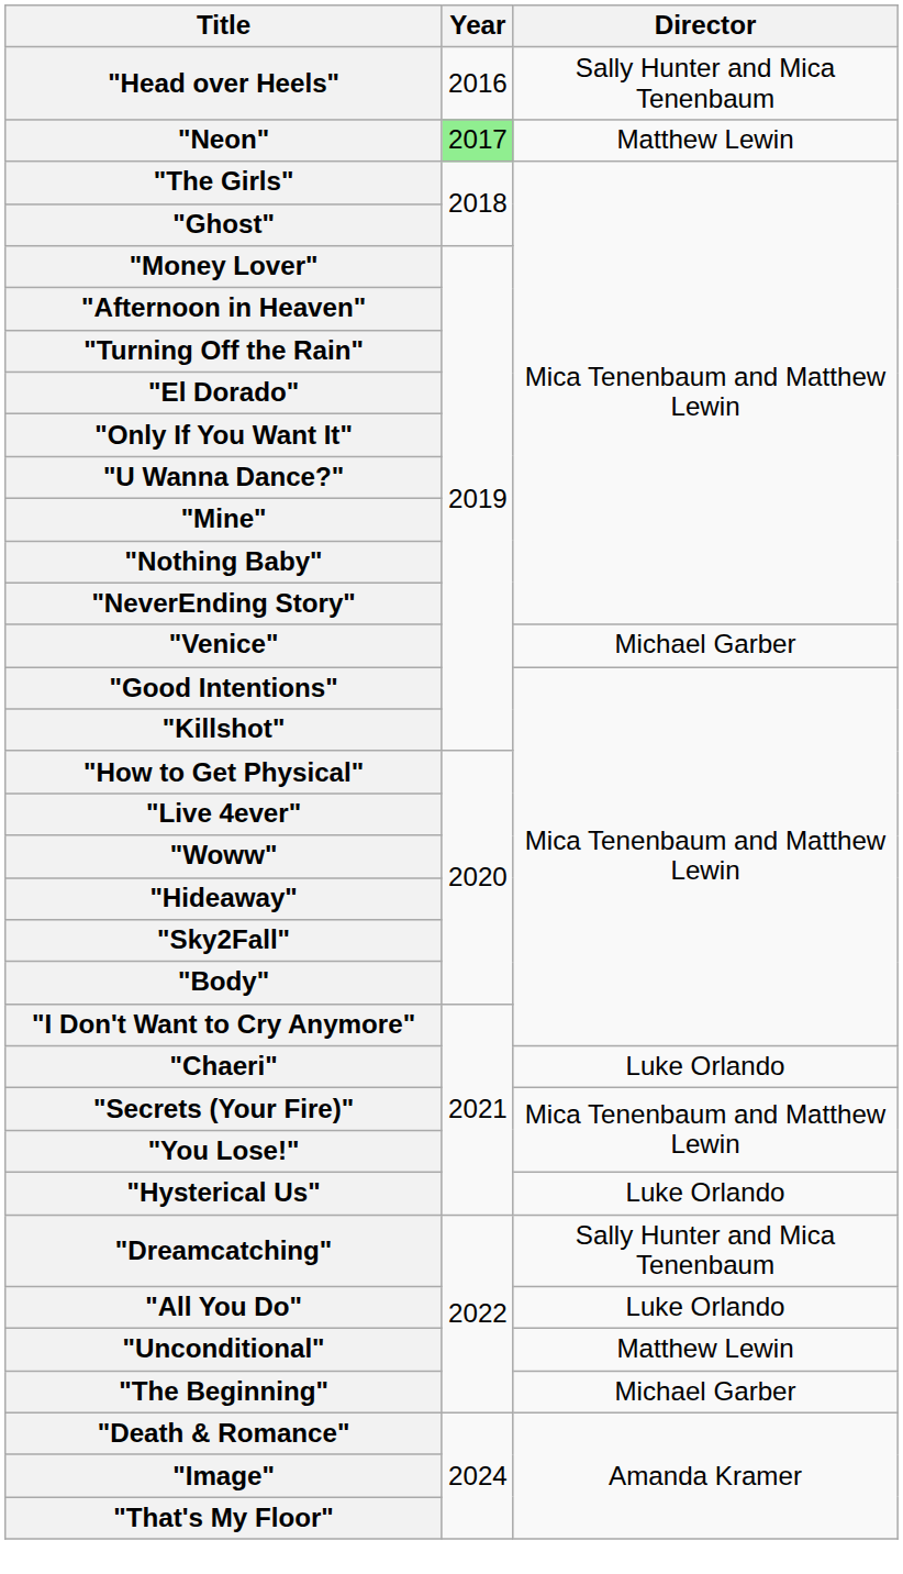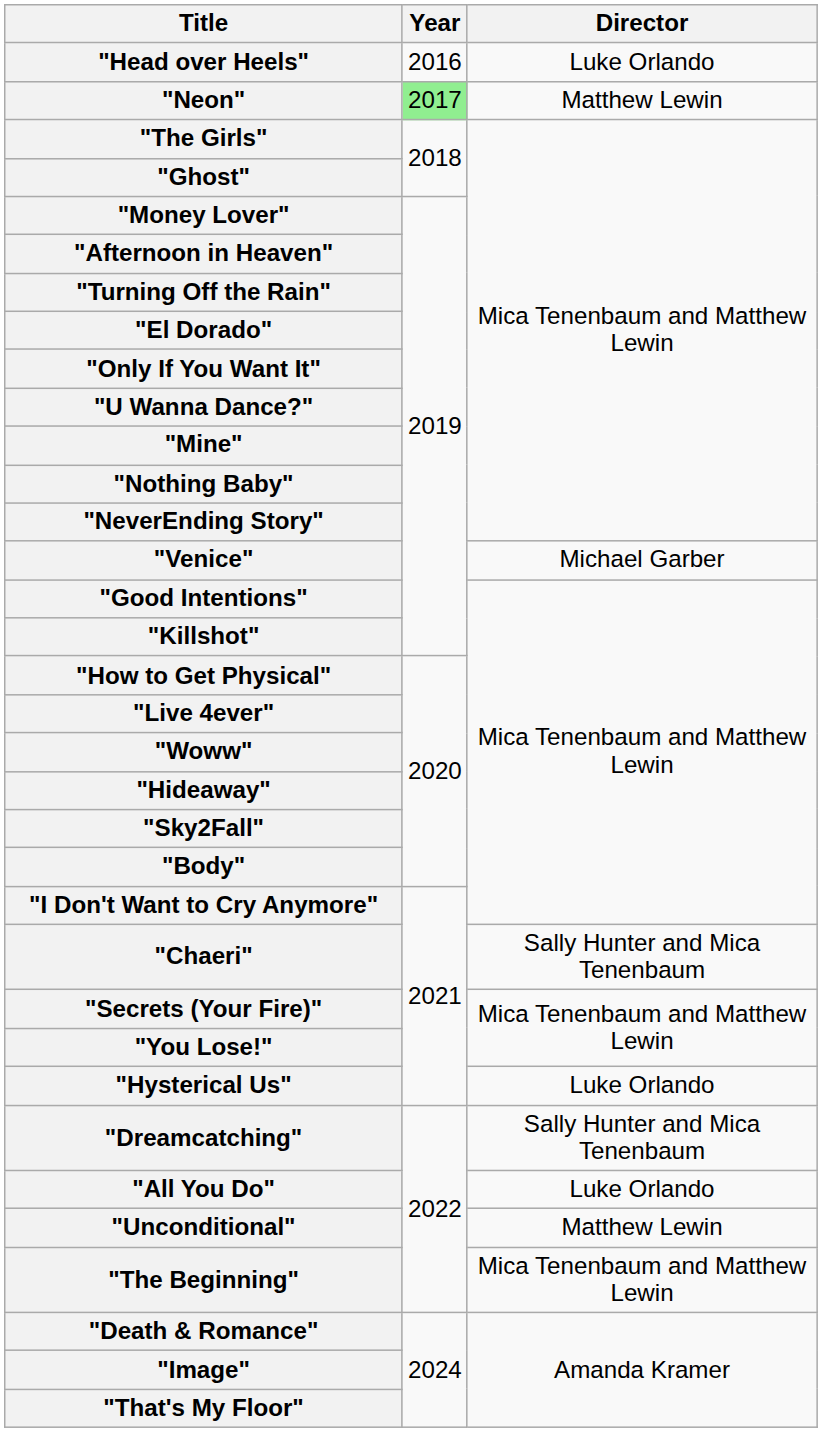 <table class="wikitable plainrowheaders" style="text-align:center;">
 <tr>
 <th scope="col" style="width:16em;">Title</th>
 <th scope="col" style="width:1em;">Year</th>
 <th scope="col" style="width:14em;">Director</th>
 </tr>
 <tr>
 <th scope="row">"Head over Heels"<br></th>
 <td>2016</td>
-<td>Sally Hunter and Mica Tenenbaum</td>
+<td>Luke Orlando</td>
 </tr>
 <tr>
 <th scope="row">"Neon"</th>
 <td style="background: lightgreen;">2017</td>
 <td>Matthew Lewin</td>
 </tr>
 <tr>
 <th scope="row">"The Girls"</th>
 <td rowspan="2">2018</td>
 <td rowspan="11">Mica Tenenbaum and Matthew Lewin</td>
 </tr>
 <tr>
 <th scope="row">"Ghost"</th>
 </tr>
 <tr>
 <th scope="row">"Money Lover"</th>
 <td rowspan="12">2019</td>
 </tr>
 <tr>
 <th scope="row">"Afternoon in Heaven"</th>
 </tr>
 <tr>
 <th scope="row">"Turning Off the Rain"</th>
 </tr>
 <tr>
 <th scope="row">"El Dorado"</th>
 </tr>
 <tr>
 <th scope="row">"Only If You Want It"</th>
 </tr>
 <tr>
 <th scope="row">"U Wanna Dance?"</th>
 </tr>
 <tr>
 <th scope="row">"Mine"</th>
 </tr>
 <tr>
 <th scope="row">"Nothing Baby"</th>
 </tr>
 <tr>
 <th scope="row">"NeverEnding Story" </th>
 </tr>
 <tr>
 <th scope="row">"Venice"</th>
 <td>Michael Garber</td>
 </tr>
 <tr>
 <th scope="row">"Good Intentions"</th>
 <td rowspan="9">Mica Tenenbaum and Matthew Lewin</td>
 </tr>
 <tr>
 <th scope="row">"Killshot"</th>
 </tr>
 <tr>
 <th scope="row">"How to Get Physical"</th>
 <td rowspan="6">2020</td>
 </tr>
 <tr>
 <th scope="row">"Live 4ever"</th>
 </tr>
 <tr>
 <th scope="row">"Woww"</th>
 </tr>
 <tr>
 <th scope="row">"Hideaway"</th>
 </tr>
 <tr>
 <th scope="row">"Sky2Fall"</th>
 </tr>
 <tr>
 <th scope="row">"Body"</th>
 </tr>
 <tr>
 <th scope="row">"I Don't Want to Cry Anymore"</th>
 <td rowspan="5">2021</td>
 </tr>
 <tr>
 <th scope="row">"Chaeri"</th>
-<td>Luke Orlando</td>
+<td>Sally Hunter and Mica Tenenbaum</td>
 </tr>
 <tr>
 <th scope="row">"Secrets (Your Fire)"</th>
 <td rowspan="2">Mica Tenenbaum and Matthew Lewin</td>
 </tr>
 <tr>
 <th scope="row">"You Lose!"</th>
 </tr>
 <tr>
 <th scope="row">"Hysterical Us"</th>
 <td>Luke Orlando</td>
 </tr>
 <tr>
 <th scope="row">"Dreamcatching"</th>
 <td rowspan="4">2022</td>
 <td>Sally Hunter and Mica Tenenbaum</td>
 </tr>
 <tr>
 <th scope="row">"All You Do"</th>
 <td>Luke Orlando</td>
 </tr>
 <tr>
 <th scope="row">"Unconditional"</th>
 <td>Matthew Lewin</td>
 </tr>
 <tr>
 <th scope="row">"The Beginning"</th>
-<td>Michael Garber</td>
+<td>Mica Tenenbaum and Matthew Lewin</td>
 </tr>
 <tr>
 <th scope="row">"Death & Romance"</th>
 <td rowspan="3">2024</td>
 <td rowspan="3">Amanda Kramer</td>
 </tr>
 <tr>
 <th scope="row">"Image"</th>
 </tr>
 <tr>
 <th scope="row">"That's My Floor"</th>
 </tr>
 </table>
